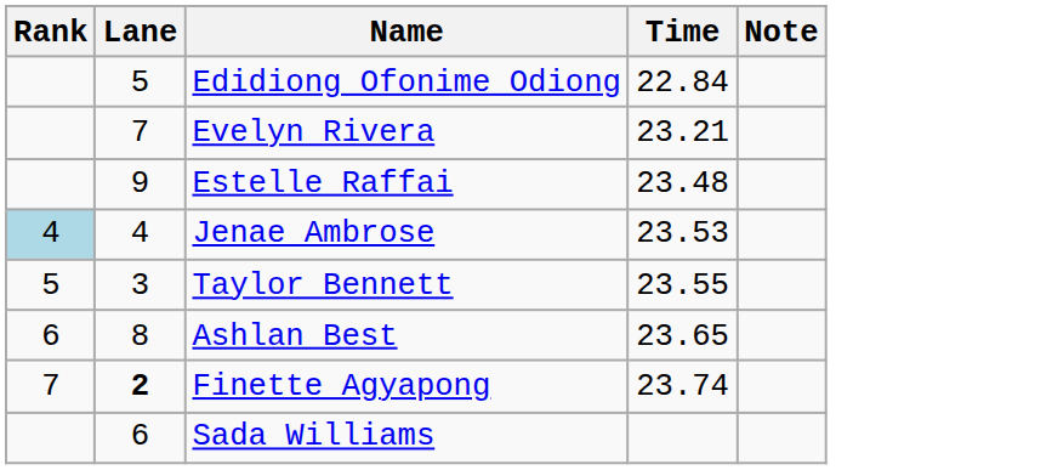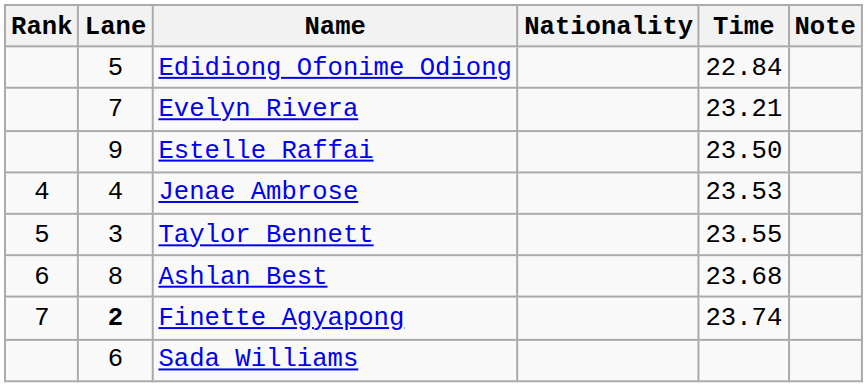 <table class="wikitable sortable" style="text-align:center">
 <tr>
 <th>Rank</th>
 <th>Lane</th>
 <th>Name</th>
+<th>Nationality</th>
 <th>Time</th>
 <th>Note</th>
 </tr>
 <tr>
 <td></td>
 <td>5</td>
 <td align=left><a href='#'>Edidiong Ofonime Odiong</a></td>
+<td align=left></td>
 <td>22.84</td>
 <td></td>
 </tr>
 <tr>
 <td></td>
 <td>7</td>
 <td align=left><a href='#'>Evelyn Rivera</a></td>
+<td align=left></td>
 <td>23.21</td>
 <td><strong></strong></td>
 </tr>
 <tr>
 <td></td>
 <td>9</td>
 <td align=left><a href='#'>Estelle Raffai</a></td>
-<td>23.48</td>
+<td align=left></td>
+<td>23.50</td>
 <td></td>
 </tr>
 <tr>
-<td style="background: lightblue;">4</td>
+<td>4</td>
 <td>4</td>
 <td align=left><a href='#'>Jenae Ambrose</a></td>
+<td align=left></td>
 <td>23.53</td>
 <td></td>
 </tr>
 <tr>
 <td>5</td>
 <td>3</td>
 <td align=left><a href='#'>Taylor Bennett</a></td>
+<td align=left></td>
 <td>23.55</td>
 <td></td>
 </tr>
 <tr>
 <td>6</td>
 <td>8</td>
 <td align=left><a href='#'>Ashlan Best</a></td>
-<td>23.65</td>
+<td align=left></td>
+<td>23.68</td>
 <td></td>
 </tr>
 <tr>
 <td>7</td>
 <td><strong>2</strong></td>
 <td align=left><a href='#'>Finette Agyapong</a></td>
+<td align=left></td>
 <td>23.74</td>
 <td></td>
 </tr>
 <tr>
 <td></td>
 <td>6</td>
 <td align=left><a href='#'>Sada Williams</a></td>
+<td align=left></td>
 <td></td>
 <td></td>
 </tr>
 </table>
